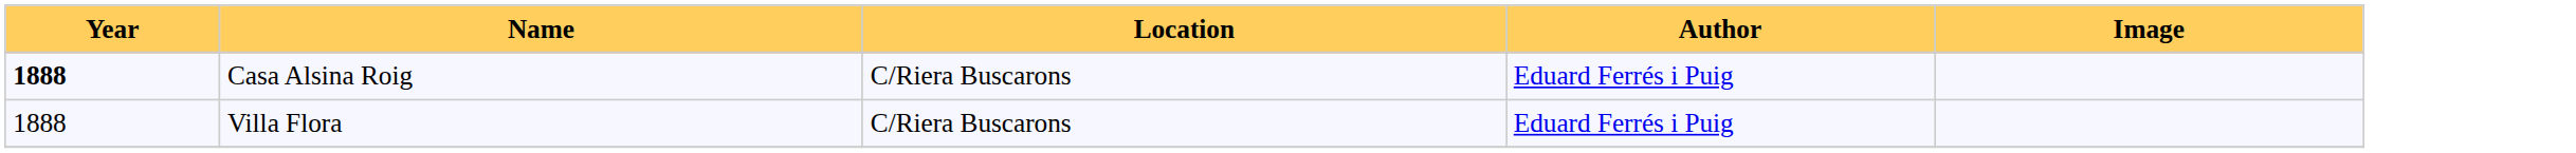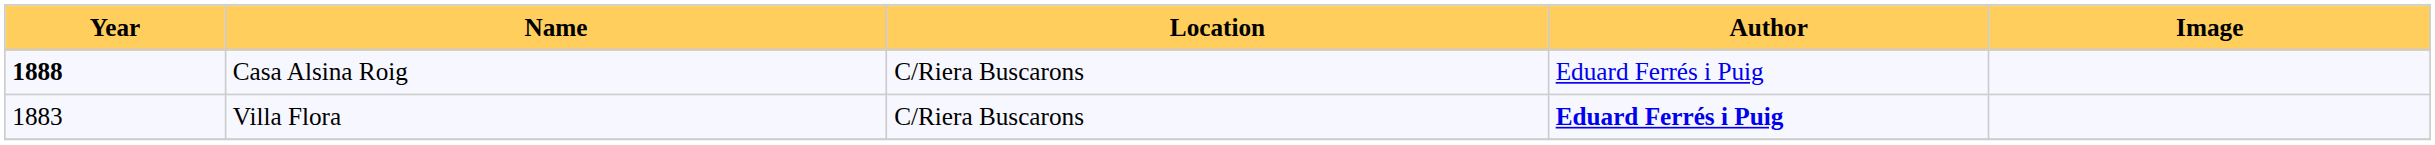 <table bgcolor="#f7f8ff" cellpadding="4" cellspacing="0" border="1" style="font-size: 95%; border: #cccccc solid 1px; border-collapse: collapse;">
 <tr>
 <th width="5%" style="background:#ffce5d;">Year</th>
 <th width="15%" style="background:#ffce5d;">Name</th>
 <th width="15%" style="background:#ffce5d;">Location</th>
 <th width="10%" style="background:#ffce5d;">Author</th>
 <th width="10%" style="background:#ffce5d;">Image</th>
 </tr>
 <tr ---->
 </tr>
 <tr>
 <td><strong>1888</strong></td>
 <td>Casa Alsina Roig</td>
 <td>C/Riera Buscarons</td>
 <td><a href='#'>Eduard Ferrés i Puig</a></td>
 <td></td>
 </tr>
 <tr>
-<td>1888</td>
+<td>1883</td>
 <td>Villa Flora</td>
 <td>C/Riera Buscarons</td>
-<td><a href='#'>Eduard Ferrés i Puig</a></td>
+<td><strong><a href='#'>Eduard Ferrés i Puig</a></strong></td>
 <td></td>
 </tr>
 <tr>
 </tr>
 </table>
